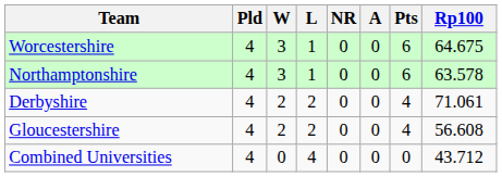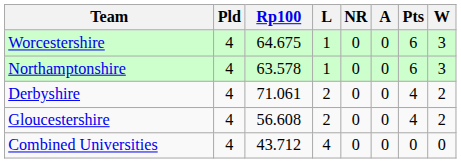 <table class="wikitable" style="text-align: center;">
 <tr>
 <th width=200>Team</th>
 <th width=20>Pld</th>
-<th width=20>W</th>
+<th width=60><a href='#'>Rp100</a></th>
 <th width=20>L</th>
 <th width=20>NR</th>
 <th width=20>A</th>
 <th width=20>Pts</th>
-<th width=60><a href='#'>Rp100</a></th>
+<th width=20>W</th>
 </tr>
 <tr bgcolor="#ccffcc">
 <td align=left><a href='#'>Worcestershire</a></td>
 <td>4</td>
-<td>3</td>
+<td>64.675</td>
 <td>1</td>
 <td>0</td>
 <td>0</td>
 <td>6</td>
-<td>64.675</td>
+<td>3</td>
 </tr>
 <tr bgcolor="#ccffcc">
 <td align=left><a href='#'>Northamptonshire</a></td>
 <td>4</td>
-<td>3</td>
+<td>63.578</td>
 <td>1</td>
 <td>0</td>
 <td>0</td>
 <td>6</td>
-<td>63.578</td>
+<td>3</td>
 </tr>
 <tr>
 <td align=left><a href='#'>Derbyshire</a></td>
 <td>4</td>
-<td>2</td>
+<td>71.061</td>
 <td>2</td>
 <td>0</td>
 <td>0</td>
 <td>4</td>
-<td>71.061</td>
+<td>2</td>
 </tr>
 <tr>
 <td align=left><a href='#'>Gloucestershire</a></td>
 <td>4</td>
-<td>2</td>
+<td>56.608</td>
 <td>2</td>
 <td>0</td>
 <td>0</td>
 <td>4</td>
-<td>56.608</td>
+<td>2</td>
 </tr>
 <tr>
 <td align=left><a href='#'>Combined Universities</a></td>
 <td>4</td>
-<td>0</td>
+<td>43.712</td>
 <td>4</td>
 <td>0</td>
 <td>0</td>
 <td>0</td>
-<td>43.712</td>
+<td>0</td>
 </tr>
 </table>
